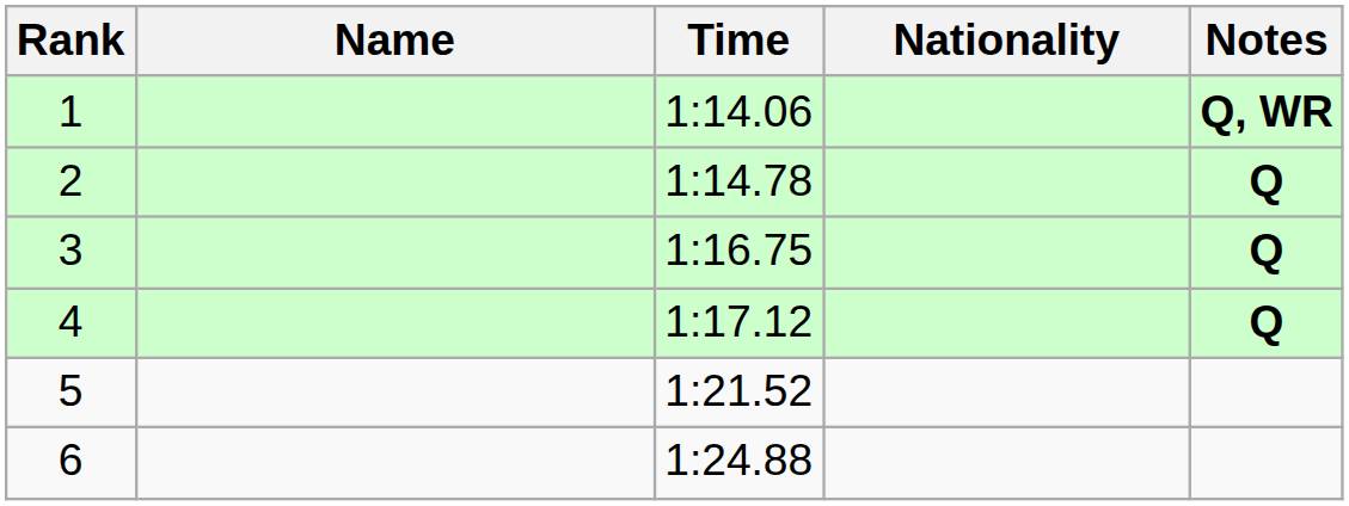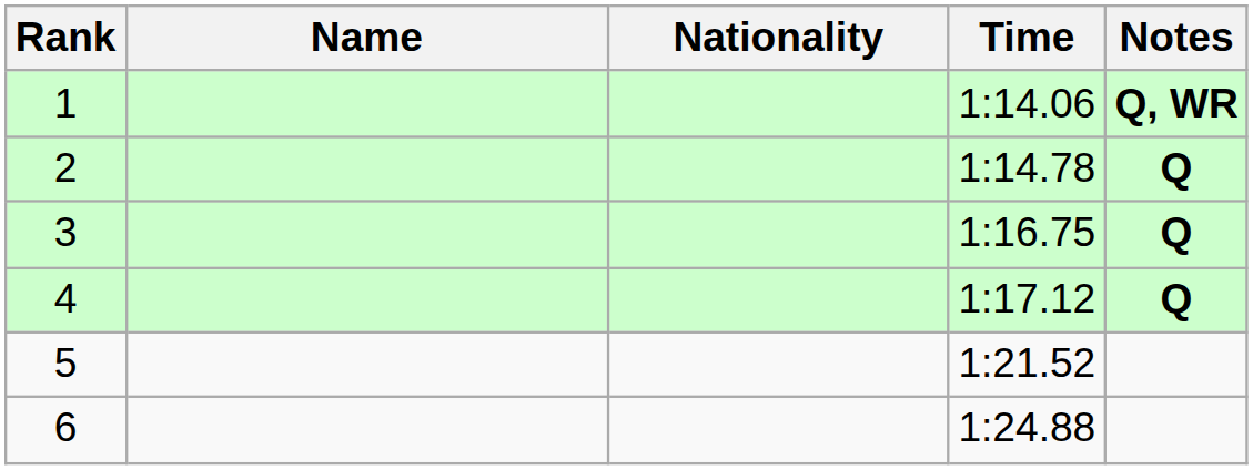 <table class="wikitable sortable" style="text-align:center">
 <tr>
 <th>Rank</th>
 <th style="width:180px">Name</th>
+<th style="width:125px">Nationality</th>
 <th>Time</th>
-<th style="width:125px">Nationality</th>
 <th>Notes</th>
 </tr>
 <tr style="background:#cfc;">
 <td>1</td>
 <td style="text-align:left;"></td>
+<td style="text-align:left;"></td>
 <td>1:14.06</td>
-<td style="text-align:left;"></td>
 <td><strong>Q, WR</strong></td>
 </tr>
 <tr style="background:#cfc;">
 <td>2</td>
 <td style="text-align:left;"></td>
+<td style="text-align:left;"></td>
 <td>1:14.78</td>
-<td style="text-align:left;"></td>
 <td><strong>Q</strong></td>
 </tr>
 <tr style="background:#cfc;">
 <td>3</td>
 <td style="text-align:left;"></td>
+<td style="text-align:left;"></td>
 <td>1:16.75</td>
-<td style="text-align:left;"></td>
 <td><strong>Q</strong></td>
 </tr>
 <tr style="background:#cfc;">
 <td>4</td>
 <td style="text-align:left;"></td>
+<td style="text-align:left;"></td>
 <td>1:17.12</td>
-<td style="text-align:left;"></td>
 <td><strong>Q</strong></td>
 </tr>
 <tr>
 <td>5</td>
 <td style="text-align:left;"></td>
+<td style="text-align:left;"></td>
 <td>1:21.52</td>
-<td style="text-align:left;"></td>
 <td></td>
 </tr>
 <tr>
 <td>6</td>
 <td style="text-align:left;"></td>
+<td style="text-align:left;"></td>
 <td>1:24.88</td>
-<td style="text-align:left;"></td>
 <td></td>
 </tr>
 </table>
